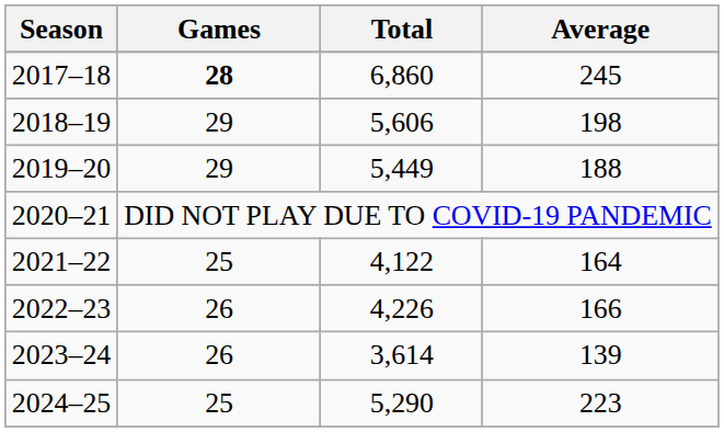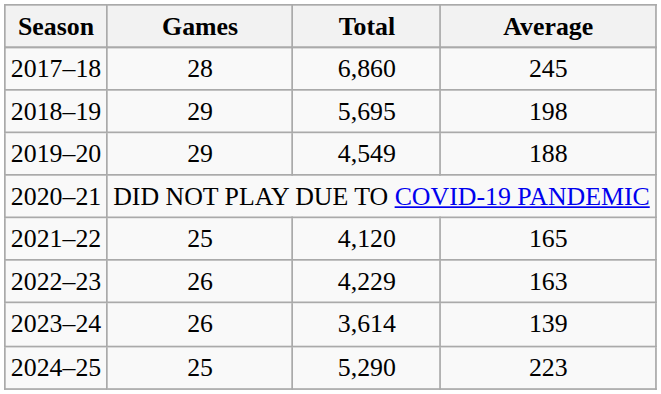 <table class="wikitable" border="1" style="text-align:center; font-size:95%">
 <tr>
 <th rowspan="1">Season</th>
 <th rowspan="1">Games</th>
 <th rowspan="1">Total</th>
 <th rowspan="1">Average</th>
 </tr>
 <tr>
 </tr>
 <tr>
 </tr>
 <tr>
 </tr>
 <tr style="text-align:center">
 <td>2017–18</td>
-<td><strong>28</strong></td>
+<td>28</td>
 <td>6,860</td>
 <td>245</td>
 </tr>
 <tr>
 <td>2018–19</td>
 <td>29</td>
-<td>5,606</td>
+<td>5,695</td>
 <td>198</td>
 </tr>
 <tr>
 <td>2019–20</td>
 <td>29</td>
-<td>5,449</td>
+<td>4,549</td>
 <td>188</td>
 </tr>
 <tr>
 <td>2020–21</td>
 <td colspan="3">DID NOT PLAY DUE TO <a href='#'>COVID-19 PANDEMIC</a></td>
 </tr>
 <tr>
 <td>2021–22</td>
 <td>25</td>
-<td>4,122</td>
-<td>164</td>
+<td>4,120</td>
+<td>165</td>
 </tr>
 <tr>
 <td>2022–23</td>
 <td>26</td>
-<td>4,226</td>
-<td>166</td>
+<td>4,229</td>
+<td>163</td>
 </tr>
 <tr>
 <td>2023–24</td>
 <td>26</td>
 <td>3,614</td>
 <td>139</td>
 </tr>
 <tr>
 <td>2024–25</td>
 <td>25</td>
 <td>5,290</td>
 <td>223</td>
 </tr>
 </table>
